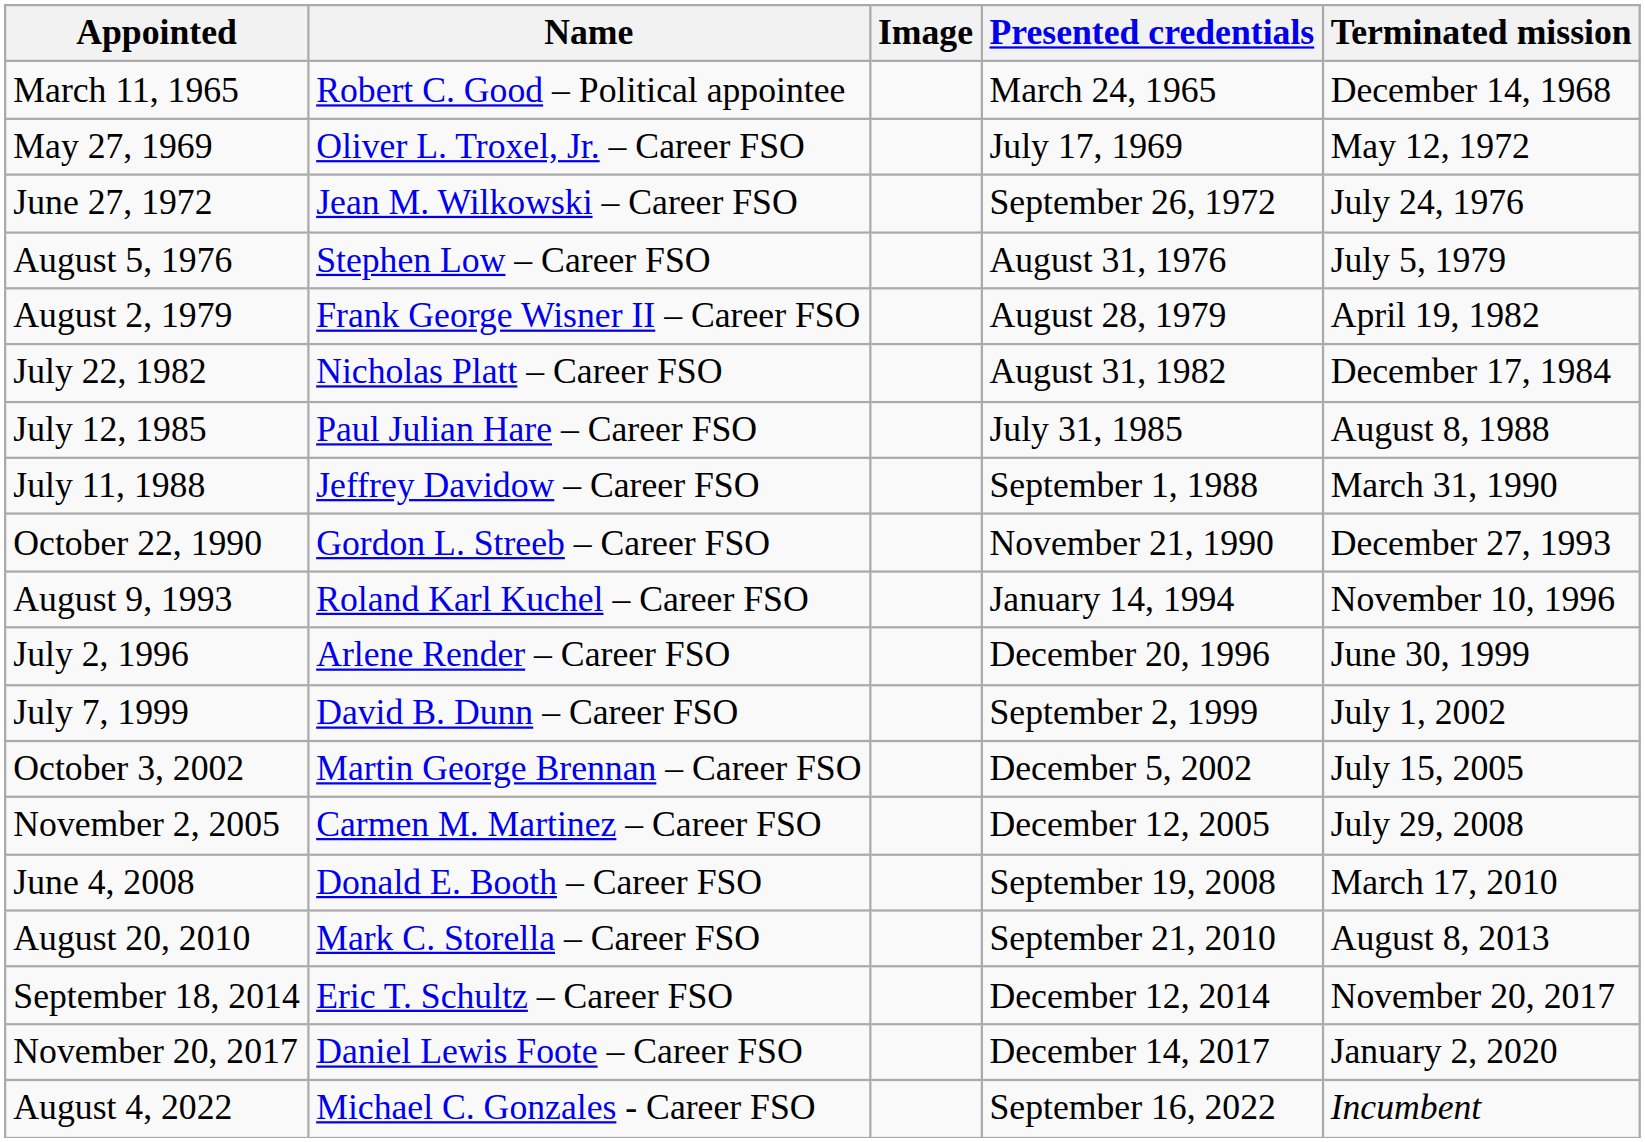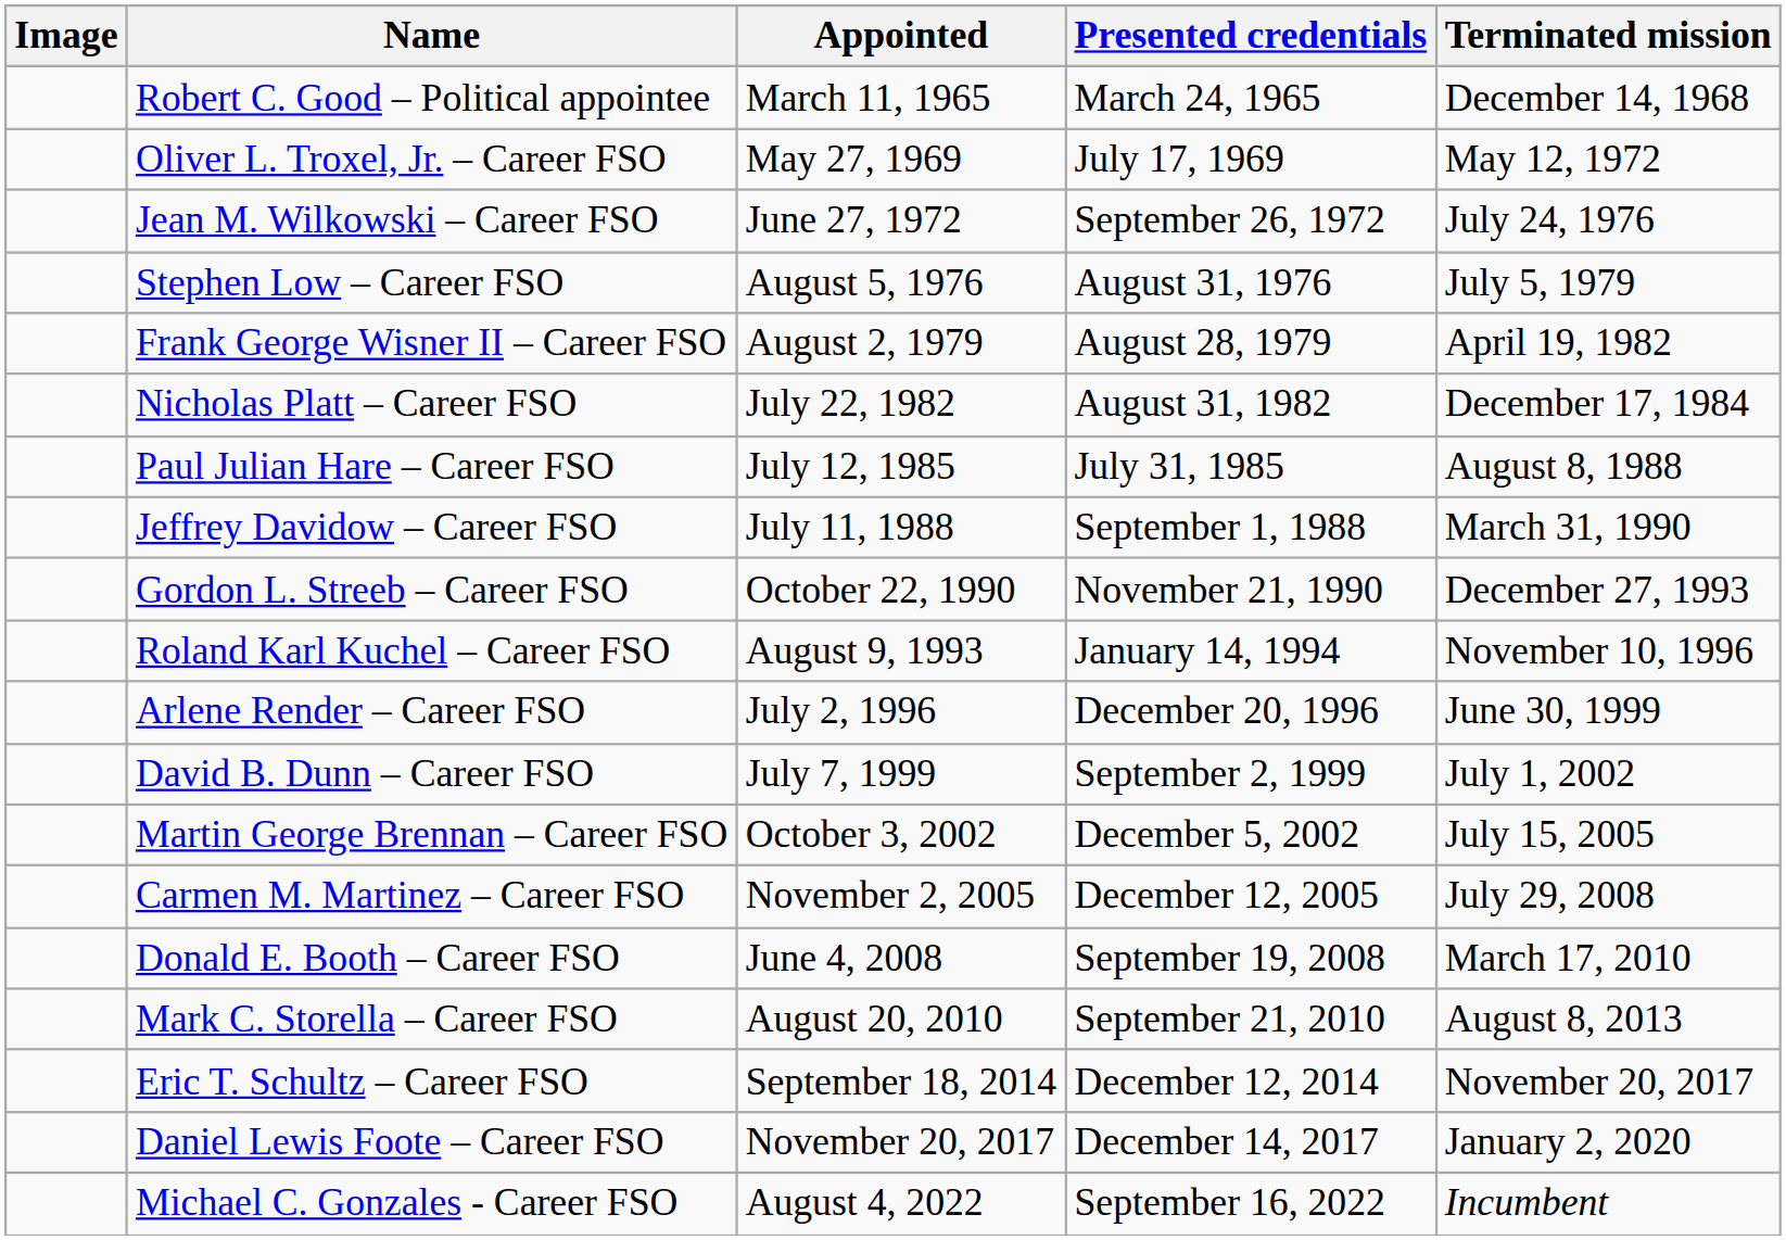 <table class="wikitable">
 <tr>
+<th>Image</th>
+<th>Name</th>
 <th>Appointed</th>
-<th>Name</th>
-<th>Image</th>
 <th><a href='#'>Presented credentials</a></th>
 <th>Terminated mission</th>
 </tr>
 <tr>
+<td></td>
+<td><a href='#'>Robert C. Good</a> – Political appointee</td>
 <td>March 11, 1965</td>
-<td><a href='#'>Robert C. Good</a> – Political appointee</td>
-<td></td>
 <td>March 24, 1965</td>
 <td>December 14, 1968</td>
 </tr>
 <tr>
+<td></td>
+<td><a href='#'>Oliver L. Troxel, Jr.</a> – Career FSO</td>
 <td>May 27, 1969</td>
-<td><a href='#'>Oliver L. Troxel, Jr.</a> – Career FSO</td>
-<td></td>
 <td>July 17, 1969</td>
 <td>May 12, 1972</td>
 </tr>
 <tr>
+<td></td>
+<td><a href='#'>Jean M. Wilkowski</a> – Career FSO</td>
 <td>June 27, 1972</td>
-<td><a href='#'>Jean M. Wilkowski</a> – Career FSO</td>
-<td></td>
 <td>September 26, 1972</td>
 <td>July 24, 1976</td>
 </tr>
 <tr>
+<td></td>
+<td><a href='#'>Stephen Low</a> – Career FSO</td>
 <td>August 5, 1976</td>
-<td><a href='#'>Stephen Low</a> – Career FSO</td>
-<td></td>
 <td>August 31, 1976</td>
 <td>July 5, 1979</td>
 </tr>
 <tr>
+<td></td>
+<td><a href='#'>Frank George Wisner II</a> – Career FSO</td>
 <td>August 2, 1979</td>
-<td><a href='#'>Frank George Wisner II</a> – Career FSO</td>
-<td></td>
 <td>August 28, 1979</td>
 <td>April 19, 1982</td>
 </tr>
 <tr>
+<td></td>
+<td><a href='#'>Nicholas Platt</a> – Career FSO</td>
 <td>July 22, 1982</td>
-<td><a href='#'>Nicholas Platt</a> – Career FSO</td>
-<td></td>
 <td>August 31, 1982</td>
 <td>December 17, 1984</td>
 </tr>
 <tr>
+<td></td>
+<td><a href='#'>Paul Julian Hare</a> – Career FSO</td>
 <td>July 12, 1985</td>
-<td><a href='#'>Paul Julian Hare</a> – Career FSO</td>
-<td></td>
 <td>July 31, 1985</td>
 <td>August 8, 1988</td>
 </tr>
 <tr>
+<td></td>
+<td><a href='#'>Jeffrey Davidow</a> – Career FSO</td>
 <td>July 11, 1988</td>
-<td><a href='#'>Jeffrey Davidow</a> – Career FSO</td>
-<td></td>
 <td>September 1, 1988</td>
 <td>March 31, 1990</td>
 </tr>
 <tr>
+<td></td>
+<td><a href='#'>Gordon L. Streeb</a> – Career FSO</td>
 <td>October 22, 1990</td>
-<td><a href='#'>Gordon L. Streeb</a> – Career FSO</td>
-<td></td>
 <td>November 21, 1990</td>
 <td>December 27, 1993</td>
 </tr>
 <tr>
+<td></td>
+<td><a href='#'>Roland Karl Kuchel</a> – Career FSO</td>
 <td>August 9, 1993</td>
-<td><a href='#'>Roland Karl Kuchel</a> – Career FSO</td>
-<td></td>
 <td>January 14, 1994</td>
 <td>November 10, 1996</td>
 </tr>
 <tr>
+<td></td>
+<td><a href='#'>Arlene Render</a> – Career FSO</td>
 <td>July 2, 1996</td>
-<td><a href='#'>Arlene Render</a> – Career FSO</td>
-<td></td>
 <td>December 20, 1996</td>
 <td>June 30, 1999</td>
 </tr>
 <tr>
+<td></td>
+<td><a href='#'>David B. Dunn</a> – Career FSO</td>
 <td>July 7, 1999</td>
-<td><a href='#'>David B. Dunn</a> – Career FSO</td>
-<td></td>
 <td>September 2, 1999</td>
 <td>July 1, 2002</td>
 </tr>
 <tr>
+<td></td>
+<td><a href='#'>Martin George Brennan</a> – Career FSO</td>
 <td>October 3, 2002</td>
-<td><a href='#'>Martin George Brennan</a> – Career FSO</td>
-<td></td>
 <td>December 5, 2002</td>
 <td>July 15, 2005</td>
 </tr>
 <tr>
+<td></td>
+<td><a href='#'>Carmen M. Martinez</a> – Career FSO</td>
 <td>November 2, 2005</td>
-<td><a href='#'>Carmen M. Martinez</a> – Career FSO</td>
-<td></td>
 <td>December 12, 2005</td>
 <td>July 29, 2008</td>
 </tr>
 <tr>
+<td></td>
+<td><a href='#'>Donald E. Booth</a> – Career FSO</td>
 <td>June 4, 2008</td>
-<td><a href='#'>Donald E. Booth</a> – Career FSO</td>
-<td></td>
 <td>September 19, 2008</td>
 <td>March 17, 2010</td>
 </tr>
 <tr>
+<td></td>
+<td><a href='#'>Mark C. Storella</a> – Career FSO</td>
 <td>August 20, 2010</td>
-<td><a href='#'>Mark C. Storella</a> – Career FSO</td>
-<td></td>
 <td>September 21, 2010</td>
 <td>August 8, 2013</td>
 </tr>
 <tr>
+<td></td>
+<td><a href='#'>Eric T. Schultz</a> – Career FSO</td>
 <td>September 18, 2014</td>
-<td><a href='#'>Eric T. Schultz</a> – Career FSO</td>
-<td></td>
 <td>December 12, 2014</td>
 <td>November 20, 2017</td>
 </tr>
 <tr>
+<td></td>
+<td><a href='#'>Daniel Lewis Foote</a> – Career FSO</td>
 <td>November 20, 2017</td>
-<td><a href='#'>Daniel Lewis Foote</a> – Career FSO</td>
-<td></td>
 <td>December 14, 2017</td>
 <td>January 2, 2020</td>
 </tr>
 <tr>
+<td></td>
+<td><a href='#'>Michael C. Gonzales</a> - Career FSO</td>
 <td>August 4, 2022</td>
-<td><a href='#'>Michael C. Gonzales</a> - Career FSO</td>
-<td></td>
 <td>September 16, 2022</td>
 <td><em>Incumbent</em></td>
 </tr>
 </table>
